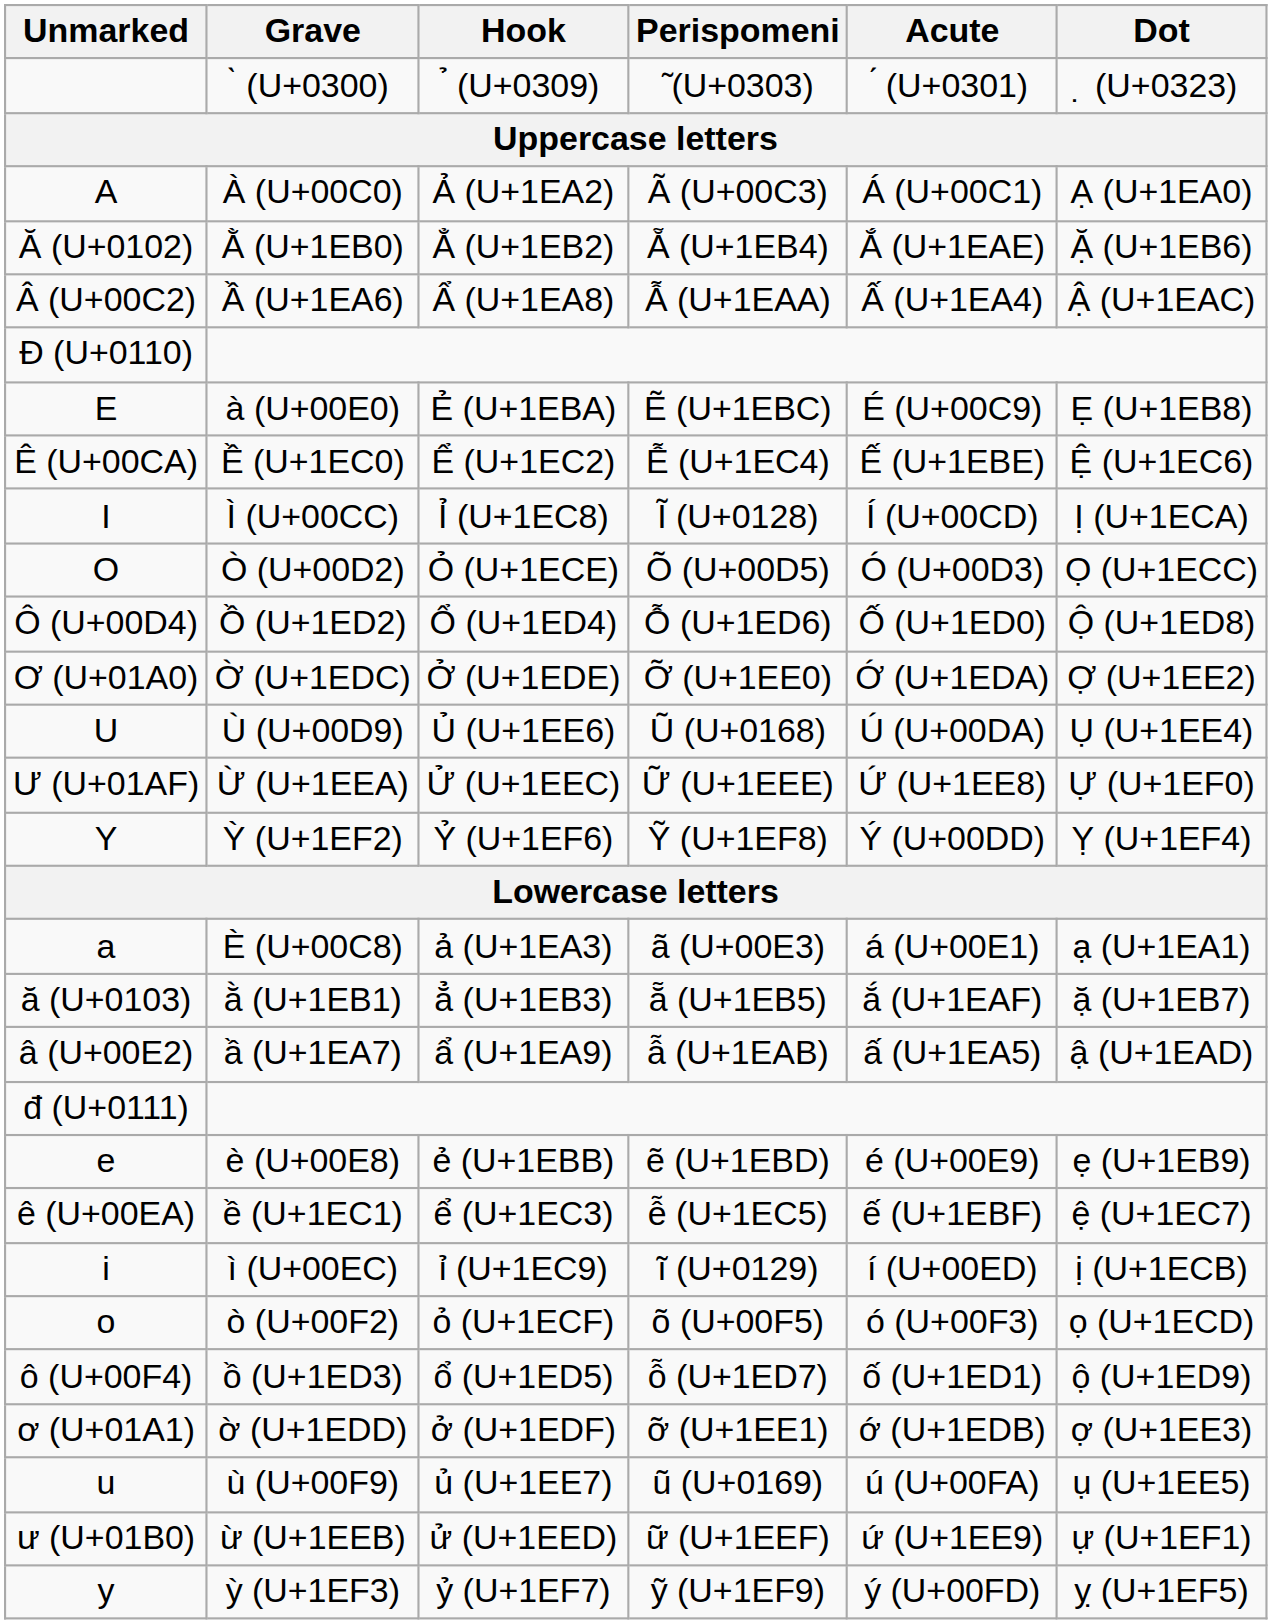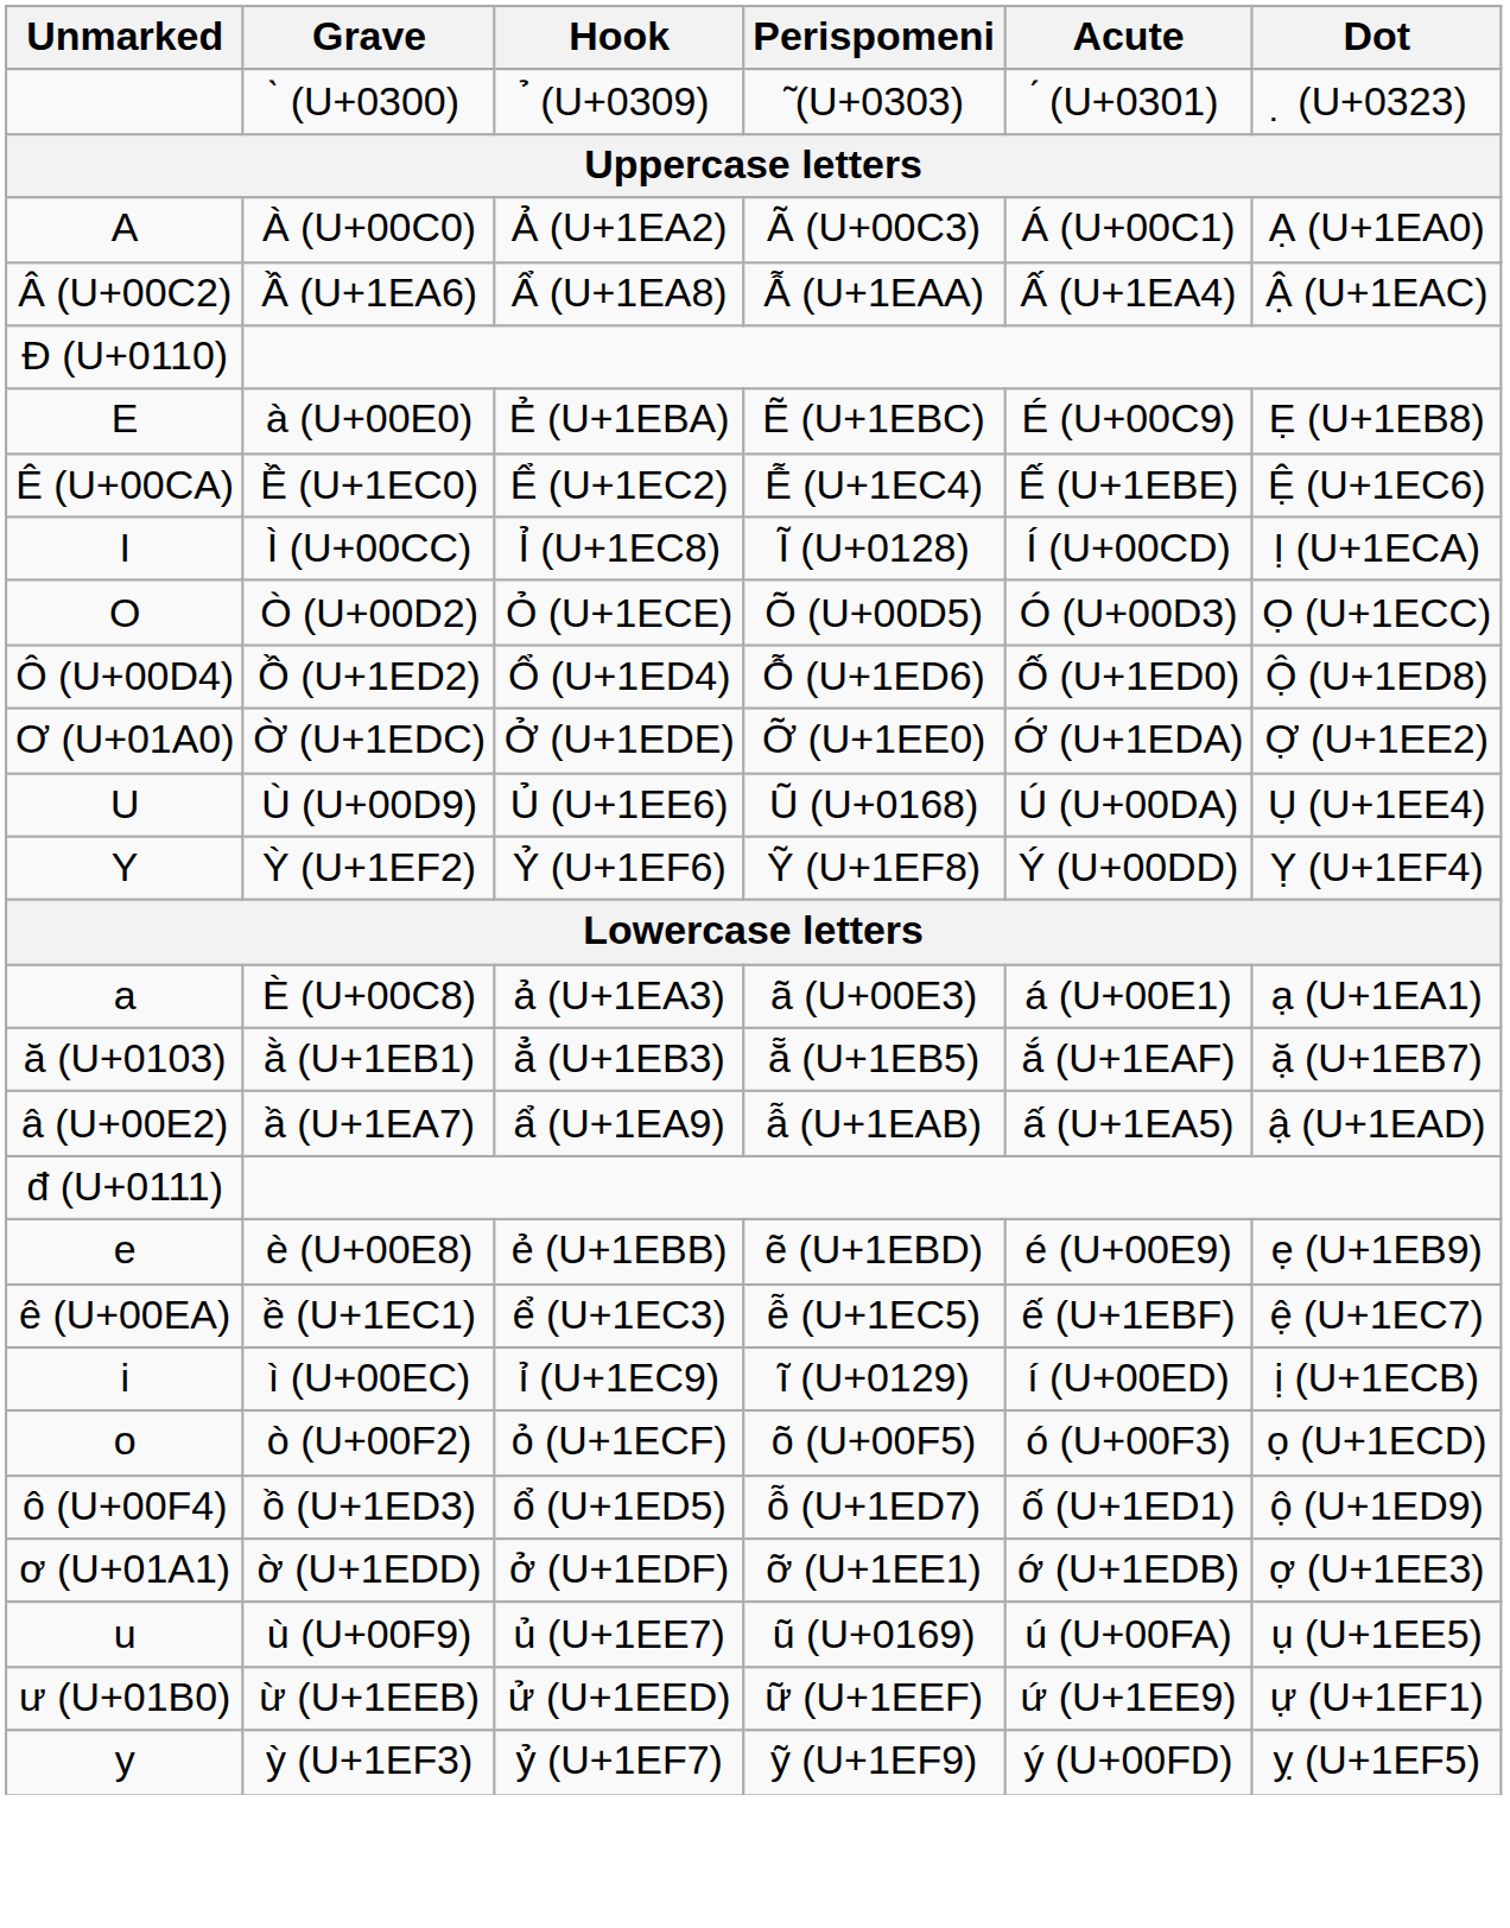 <table class="wikitable" style="text-align: center">
 <tr>
 <th>Unmarked</th>
 <th>Grave</th>
 <th>Hook</th>
 <th>Perispomeni</th>
 <th>Acute</th>
 <th>Dot</th>
 </tr>
 <tr>
 <td></td>
 <td>̀ (U+0300)</td>
 <td>̉ (U+0309)</td>
 <td>̃ (U+0303)</td>
 <td>́ (U+0301)</td>
 <td>̣ (U+0323)</td>
 </tr>
 <tr>
 <th colspan="6">Uppercase letters</th>
 </tr>
 <tr>
 <td>A</td>
 <td>À (U+00C0)</td>
 <td>Ả (U+1EA2)</td>
 <td>Ã (U+00C3)</td>
 <td>Á (U+00C1)</td>
 <td>Ạ (U+1EA0)</td>
-</tr>
-<tr>
-<td>Ă (U+0102)</td>
-<td>Ằ (U+1EB0)</td>
-<td>Ẳ (U+1EB2)</td>
-<td>Ẵ (U+1EB4)</td>
-<td>Ắ (U+1EAE)</td>
-<td>Ặ (U+1EB6)</td>
 </tr>
 <tr>
 <td>Â (U+00C2)</td>
 <td>Ầ (U+1EA6)</td>
 <td>Ẩ (U+1EA8)</td>
 <td>Ẫ (U+1EAA)</td>
 <td>Ấ (U+1EA4)</td>
 <td>Ậ (U+1EAC)</td>
 </tr>
 <tr>
 <td>Đ (U+0110)</td>
 <td colspan="5"></td>
 </tr>
 <tr>
 <td>E</td>
 <td>à (U+00E0)</td>
 <td>Ẻ (U+1EBA)</td>
 <td>Ẽ (U+1EBC)</td>
 <td>É (U+00C9)</td>
 <td>Ẹ (U+1EB8)</td>
 </tr>
 <tr>
 <td>Ê (U+00CA)</td>
 <td>Ề (U+1EC0)</td>
 <td>Ể (U+1EC2)</td>
 <td>Ễ (U+1EC4)</td>
 <td>Ế (U+1EBE)</td>
 <td>Ệ (U+1EC6)</td>
 </tr>
 <tr>
 <td>I</td>
 <td>Ì (U+00CC)</td>
 <td>Ỉ (U+1EC8)</td>
 <td>Ĩ (U+0128)</td>
 <td>Í (U+00CD)</td>
 <td>Ị (U+1ECA)</td>
 </tr>
 <tr>
 <td>O</td>
 <td>Ò (U+00D2)</td>
 <td>Ỏ (U+1ECE)</td>
 <td>Õ (U+00D5)</td>
 <td>Ó (U+00D3)</td>
 <td>Ọ (U+1ECC)</td>
 </tr>
 <tr>
 <td>Ô (U+00D4)</td>
 <td>Ồ (U+1ED2)</td>
 <td>Ổ (U+1ED4)</td>
 <td>Ỗ (U+1ED6)</td>
 <td>Ố (U+1ED0)</td>
 <td>Ộ (U+1ED8)</td>
 </tr>
 <tr>
 <td>Ơ (U+01A0)</td>
 <td>Ờ (U+1EDC)</td>
 <td>Ở (U+1EDE)</td>
 <td>Ỡ (U+1EE0)</td>
 <td>Ớ (U+1EDA)</td>
 <td>Ợ (U+1EE2)</td>
 </tr>
 <tr>
 <td>U</td>
 <td>Ù (U+00D9)</td>
 <td>Ủ (U+1EE6)</td>
 <td>Ũ (U+0168)</td>
 <td>Ú (U+00DA)</td>
 <td>Ụ (U+1EE4)</td>
-</tr>
-<tr>
-<td>Ư (U+01AF)</td>
-<td>Ừ (U+1EEA)</td>
-<td>Ử (U+1EEC)</td>
-<td>Ữ (U+1EEE)</td>
-<td>Ứ (U+1EE8)</td>
-<td>Ự (U+1EF0)</td>
 </tr>
 <tr>
 <td>Y</td>
 <td>Ỳ (U+1EF2)</td>
 <td>Ỷ (U+1EF6)</td>
 <td>Ỹ (U+1EF8)</td>
 <td>Ý (U+00DD)</td>
 <td>Ỵ (U+1EF4)</td>
 </tr>
 <tr>
 <th colspan="6">Lowercase letters</th>
 </tr>
 <tr>
 <td>a</td>
 <td>È (U+00C8)</td>
 <td>ả (U+1EA3)</td>
 <td>ã (U+00E3)</td>
 <td>á (U+00E1)</td>
 <td>ạ (U+1EA1)</td>
 </tr>
 <tr>
 <td>ă (U+0103)</td>
 <td>ằ (U+1EB1)</td>
 <td>ẳ (U+1EB3)</td>
 <td>ẵ (U+1EB5)</td>
 <td>ắ (U+1EAF)</td>
 <td>ặ (U+1EB7)</td>
 </tr>
 <tr>
 <td>â (U+00E2)</td>
 <td>ầ (U+1EA7)</td>
 <td>ẩ (U+1EA9)</td>
 <td>ẫ (U+1EAB)</td>
 <td>ấ (U+1EA5)</td>
 <td>ậ (U+1EAD)</td>
 </tr>
 <tr>
 <td>đ (U+0111)</td>
 <td colspan="5"></td>
 </tr>
 <tr>
 <td>e</td>
 <td>è (U+00E8)</td>
 <td>ẻ (U+1EBB)</td>
 <td>ẽ (U+1EBD)</td>
 <td>é (U+00E9)</td>
 <td>ẹ (U+1EB9)</td>
 </tr>
 <tr>
 <td>ê (U+00EA)</td>
 <td>ề (U+1EC1)</td>
 <td>ể (U+1EC3)</td>
 <td>ễ (U+1EC5)</td>
 <td>ế (U+1EBF)</td>
 <td>ệ (U+1EC7)</td>
 </tr>
 <tr>
 <td>i</td>
 <td>ì (U+00EC)</td>
 <td>ỉ (U+1EC9)</td>
 <td>ĩ (U+0129)</td>
 <td>í (U+00ED)</td>
 <td>ị (U+1ECB)</td>
 </tr>
 <tr>
 <td>o</td>
 <td>ò (U+00F2)</td>
 <td>ỏ (U+1ECF)</td>
 <td>õ (U+00F5)</td>
 <td>ó (U+00F3)</td>
 <td>ọ (U+1ECD)</td>
 </tr>
 <tr>
 <td>ô (U+00F4)</td>
 <td>ồ (U+1ED3)</td>
 <td>ổ (U+1ED5)</td>
 <td>ỗ (U+1ED7)</td>
 <td>ố (U+1ED1)</td>
 <td>ộ (U+1ED9)</td>
 </tr>
 <tr>
 <td>ơ (U+01A1)</td>
 <td>ờ (U+1EDD)</td>
 <td>ở (U+1EDF)</td>
 <td>ỡ (U+1EE1)</td>
 <td>ớ (U+1EDB)</td>
 <td>ợ (U+1EE3)</td>
 </tr>
 <tr>
 <td>u</td>
 <td>ù (U+00F9)</td>
 <td>ủ (U+1EE7)</td>
 <td>ũ (U+0169)</td>
 <td>ú (U+00FA)</td>
 <td>ụ (U+1EE5)</td>
 </tr>
 <tr>
 <td>ư (U+01B0)</td>
 <td>ừ (U+1EEB)</td>
 <td>ử (U+1EED)</td>
 <td>ữ (U+1EEF)</td>
 <td>ứ (U+1EE9)</td>
 <td>ự (U+1EF1)</td>
 </tr>
 <tr>
 <td>y</td>
 <td>ỳ (U+1EF3)</td>
 <td>ỷ (U+1EF7)</td>
 <td>ỹ (U+1EF9)</td>
 <td>ý (U+00FD)</td>
 <td>ỵ (U+1EF5)</td>
 </tr>
 </table>
